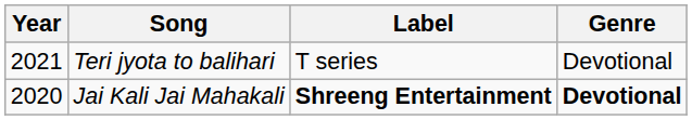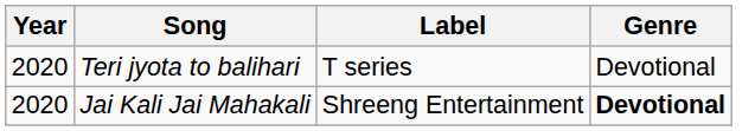 <table class="wikitable" style="font-size: 90%;">
 <tr>
 <th>Year</th>
 <th>Song</th>
 <th>Label</th>
 <th>Genre</th>
 </tr>
 <tr>
-<td>2021</td>
+<td>2020</td>
 <td><em>Teri jyota to balihari</em></td>
 <td>T series</td>
 <td>Devotional</td>
 </tr>
 <tr>
 <td>2020</td>
 <td><em>Jai Kali Jai Mahakali</em></td>
-<td><strong>Shreeng Entertainment</strong></td>
+<td>Shreeng Entertainment</td>
 <td><strong>Devotional</strong></td>
 </tr>
 </table>
